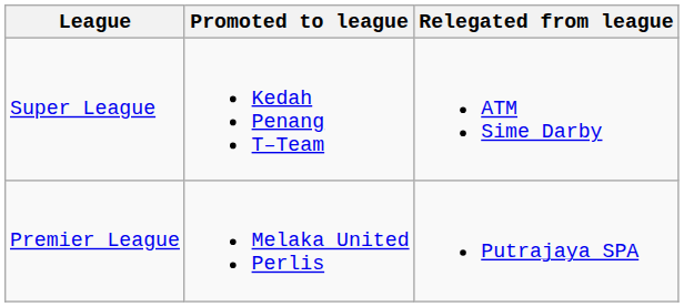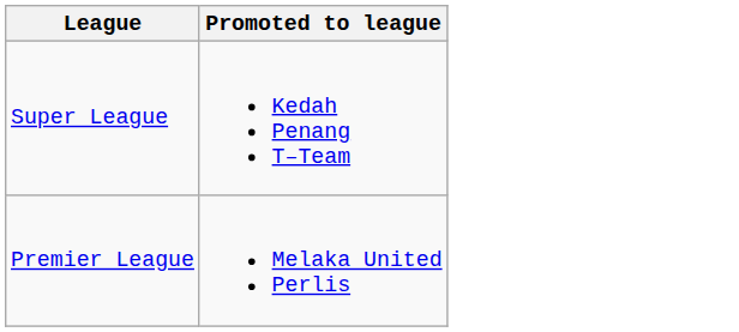 <table class="wikitable">
 <tr>
 <th>League</th>
 <th>Promoted to league</th>
-<th>Relegated from league</th>
 </tr>
 <tr>
 <td><a href='#'>Super League</a></td>
 <td><br><ul><li><a href='#'>Kedah</a></li><li><a href='#'>Penang</a></li><li><a href='#'>T–Team</a></li></ul></td>
-<td><br><ul><li><a href='#'>ATM</a></li><li><a href='#'>Sime Darby</a></li></ul></td>
 </tr>
 <tr>
 <td><a href='#'>Premier League</a></td>
 <td><br><ul><li><a href='#'>Melaka United</a></li><li><a href='#'>Perlis</a></li></ul></td>
-<td><br><ul><li><a href='#'>Putrajaya SPA</a></li></ul></td>
 </tr>
 </table>
